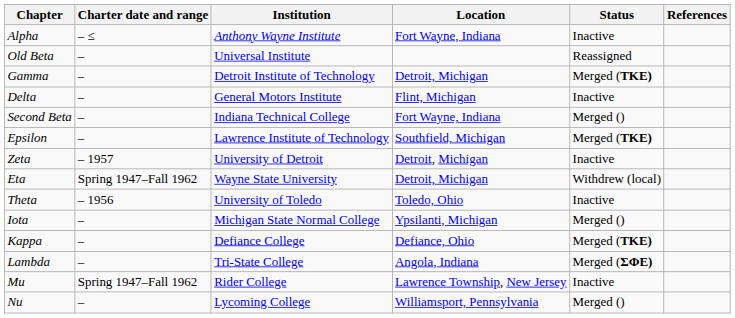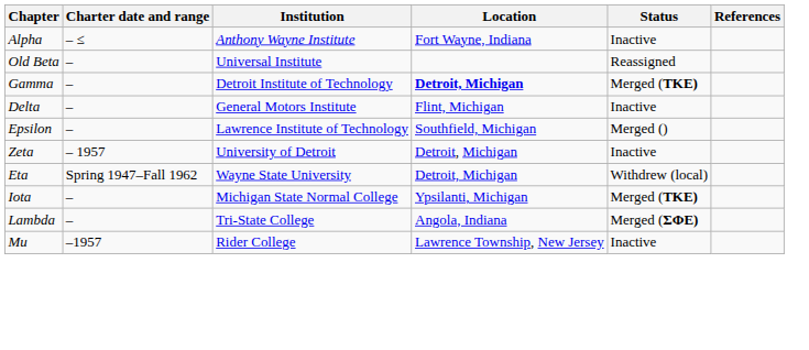 <table class="wikitable sortable">
 <tr>
 <th>Chapter</th>
 <th>Charter date and range</th>
 <th>Institution</th>
 <th>Location</th>
 <th>Status</th>
 <th>References</th>
 </tr>
 <tr>
 <td><em>Alpha</em></td>
 <td> – ≤</td>
 <td><em><a href='#'>Anthony Wayne Institute</a></em></td>
 <td><a href='#'>Fort Wayne, Indiana</a></td>
 <td>Inactive</td>
 <td></td>
 </tr>
 <tr>
 <td><em>Old Beta</em></td>
 <td> – </td>
 <td><a href='#'>Universal Institute</a></td>
 <td></td>
 <td>Reassigned</td>
 <td></td>
 </tr>
 <tr>
 <td><em>Gamma</em></td>
 <td> – </td>
 <td><a href='#'>Detroit Institute of Technology</a></td>
-<td><a href='#'>Detroit, Michigan</a></td>
+<td><strong><a href='#'>Detroit, Michigan</a></strong></td>
 <td>Merged (<strong>ΤΚΕ)</strong></td>
 <td></td>
 </tr>
 <tr>
 <td><em>Delta</em></td>
 <td> – </td>
 <td><a href='#'>General Motors Institute</a></td>
 <td><a href='#'>Flint, Michigan</a></td>
 <td>Inactive</td>
 <td></td>
 </tr>
 <tr>
-<td><em>Second Beta</em></td>
-<td> – </td>
-<td><a href='#'>Indiana Technical College</a></td>
-<td><a href='#'>Fort Wayne, Indiana</a></td>
-<td>Merged (<strong></strong>)</td>
-<td></td>
-</tr>
-<tr>
 <td><em>Epsilon</em></td>
 <td> – </td>
 <td><a href='#'>Lawrence Institute of Technology</a></td>
 <td><a href='#'>Southfield, Michigan</a></td>
-<td>Merged (<strong>ΤΚΕ)</strong></td>
+<td>Merged (<strong></strong>)</td>
 <td></td>
 </tr>
 <tr>
 <td><em>Zeta</em></td>
 <td> – 1957</td>
 <td><a href='#'>University of Detroit</a></td>
 <td><a href='#'>Detroit</a>, <a href='#'>Michigan</a></td>
 <td>Inactive</td>
 <td></td>
 </tr>
 <tr>
 <td><em>Eta</em></td>
 <td> Spring 1947–Fall 1962</td>
 <td><a href='#'>Wayne State University</a></td>
 <td><a href='#'>Detroit, Michigan</a></td>
 <td>Withdrew (local)</td>
 <td></td>
 </tr>
 <tr>
-<td><em>Theta</em></td>
-<td> – 1956</td>
-<td><a href='#'>University of Toledo</a></td>
-<td><a href='#'>Toledo, Ohio</a></td>
-<td>Inactive</td>
-<td></td>
-</tr>
-<tr>
 <td><em>Iota</em></td>
 <td> – </td>
 <td><a href='#'>Michigan State Normal College</a></td>
 <td><a href='#'>Ypsilanti, Michigan</a></td>
-<td>Merged (<strong></strong>)</td>
-<td></td>
-</tr>
-<tr>
-<td><em>Kappa</em></td>
-<td> – </td>
-<td><a href='#'>Defiance College</a></td>
-<td><a href='#'>Defiance, Ohio</a></td>
 <td>Merged (<strong>ΤΚΕ)</strong></td>
 <td></td>
 </tr>
 <tr>
 <td><em>Lambda</em></td>
 <td> – </td>
 <td><a href='#'>Tri-State College</a></td>
 <td><a href='#'>Angola, Indiana</a></td>
 <td>Merged (<strong>ΣΦΕ)</strong></td>
 <td></td>
 </tr>
 <tr>
 <td><em>Mu</em></td>
-<td> Spring 1947–Fall 1962</td>
+<td>–1957</td>
 <td><a href='#'>Rider College</a></td>
 <td><a href='#'>Lawrence Township</a>, <a href='#'>New Jersey</a></td>
 <td>Inactive</td>
 <td></td>
 </tr>
-<tr>
-<td><em>Nu</em></td>
-<td> – </td>
-<td><a href='#'>Lycoming College</a></td>
-<td><a href='#'>Williamsport, Pennsylvania</a></td>
-<td>Merged (<strong></strong>)</td>
-<td></td>
-</tr>
 </table>
